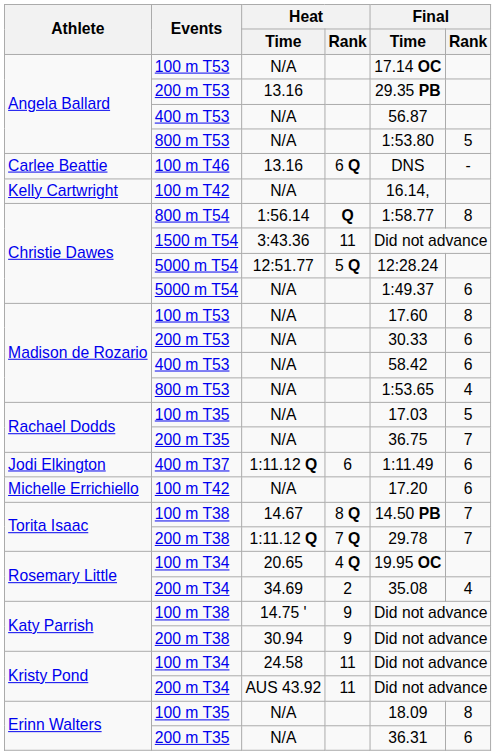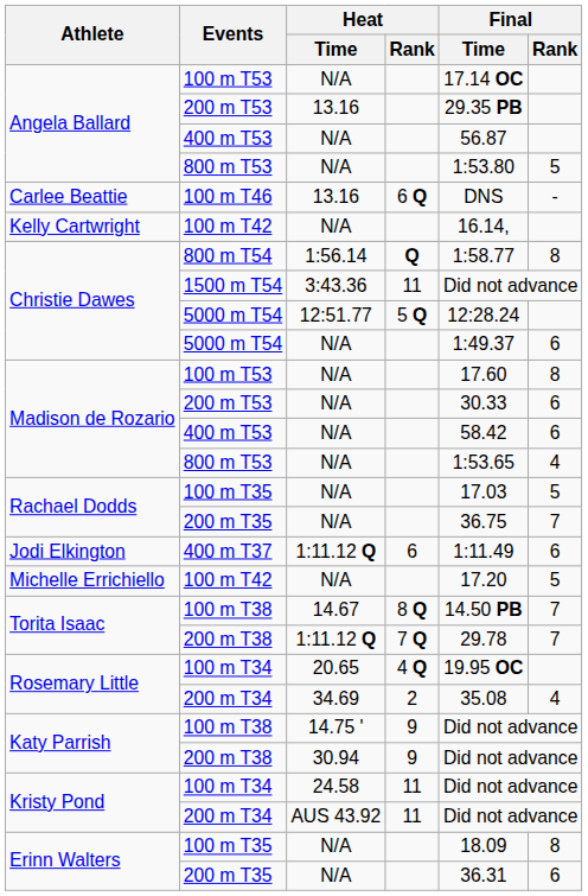 <table class=wikitable>
 <tr>
 <th rowspan="2">Athlete</th>
 <th rowspan="2">Events</th>
 <th colspan="2">Heat</th>
 <th colspan="2">Final</th>
 </tr>
 <tr>
 <th>Time</th>
 <th>Rank</th>
 <th>Time</th>
 <th>Rank</th>
 </tr>
 <tr>
 <td rowspan=4><a href='#'>Angela Ballard</a></td>
 <td><a href='#'>100 m T53</a></td>
 <td align="center">N/A</td>
 <td align="center"></td>
 <td align="center">17.14 <strong>OC</strong></td>
 <td align="center"></td>
 </tr>
 <tr>
 <td><a href='#'>200 m T53</a></td>
 <td align="center">13.16</td>
 <td align="center"></td>
 <td align="center">29.35 <strong>PB</strong></td>
 <td align="center"></td>
 </tr>
 <tr>
 <td><a href='#'>400 m T53</a></td>
 <td align="center">N/A</td>
 <td align="center"></td>
 <td align="center">56.87</td>
 <td align="center"></td>
 </tr>
 <tr>
 <td><a href='#'>800 m T53</a></td>
 <td align="center">N/A</td>
 <td align="center"></td>
 <td align="center">1:53.80</td>
 <td align="center">5</td>
 </tr>
 <tr>
 <td><a href='#'>Carlee Beattie</a></td>
 <td><a href='#'>100 m T46</a></td>
 <td align="center">13.16</td>
 <td align="center">6 <strong>Q</strong></td>
 <td align="center">DNS</td>
 <td align="center">-</td>
 </tr>
 <tr>
 <td><a href='#'>Kelly Cartwright</a></td>
 <td><a href='#'>100 m T42</a></td>
 <td align="center">N/A</td>
 <td align="center"></td>
 <td align="center">16.14,</td>
 <td align="center"></td>
 </tr>
 <tr>
 <td rowspan=4><a href='#'>Christie Dawes</a></td>
 <td><a href='#'>800 m T54</a></td>
 <td align="center">1:56.14</td>
 <td align="center"><strong>Q</strong></td>
 <td align="center">1:58.77</td>
 <td align="center">8</td>
 </tr>
 <tr>
 <td><a href='#'>1500 m T54</a></td>
 <td align="center">3:43.36</td>
 <td align="center">11</td>
 <td align="center" colspan=2>Did not advance</td>
 </tr>
 <tr>
 <td><a href='#'>5000 m T54</a></td>
 <td align="center">12:51.77</td>
 <td align="center">5 <strong>Q</strong></td>
 <td align="center">12:28.24</td>
 <td align="center"></td>
 </tr>
 <tr>
 <td><a href='#'>5000 m T54</a></td>
 <td align="center">N/A</td>
 <td align="center"></td>
 <td align="center">1:49.37</td>
 <td align="center">6</td>
 </tr>
 <tr>
 <td rowspan=4><a href='#'>Madison de Rozario</a></td>
 <td><a href='#'>100 m T53</a></td>
 <td align="center">N/A</td>
 <td align="center"></td>
 <td align="center">17.60</td>
 <td align="center">8</td>
 </tr>
 <tr>
 <td><a href='#'>200 m T53</a></td>
 <td align="center">N/A</td>
 <td align="center"></td>
 <td align="center">30.33</td>
 <td align="center">6</td>
 </tr>
 <tr>
 <td><a href='#'>400 m T53</a></td>
 <td align="center">N/A</td>
 <td align="center"></td>
 <td align="center">58.42</td>
 <td align="center">6</td>
 </tr>
 <tr>
 <td><a href='#'>800 m T53</a></td>
 <td align="center">N/A</td>
 <td align="center"></td>
 <td align="center">1:53.65</td>
 <td align="center">4</td>
 </tr>
 <tr>
 <td rowspan=2><a href='#'>Rachael Dodds</a></td>
 <td><a href='#'>100 m T35</a></td>
 <td align="center">N/A</td>
 <td align="center"></td>
 <td align="center">17.03</td>
 <td align="center">5</td>
 </tr>
 <tr>
 <td><a href='#'>200 m T35</a></td>
 <td align="center">N/A</td>
 <td align="center"></td>
 <td align="center">36.75</td>
 <td align="center">7</td>
 </tr>
 <tr>
 <td><a href='#'>Jodi Elkington</a></td>
 <td><a href='#'>400 m T37</a></td>
 <td align="center">1:11.12 <strong>Q</strong></td>
 <td align="center">6</td>
 <td align="center">1:11.49</td>
 <td align="center">6</td>
 </tr>
 <tr>
 <td><a href='#'>Michelle Errichiello</a></td>
 <td><a href='#'>100 m T42</a></td>
 <td align="center">N/A</td>
 <td align="center"></td>
 <td align="center">17.20</td>
-<td align="center">6</td>
+<td align="center">5</td>
 </tr>
 <tr>
 <td rowspan=2><a href='#'>Torita Isaac</a></td>
 <td><a href='#'>100 m T38</a></td>
 <td align="center">14.67</td>
 <td align="center">8 <strong>Q</strong></td>
 <td align="center">14.50 <strong>PB</strong></td>
 <td align="center">7</td>
 </tr>
 <tr>
 <td><a href='#'>200 m T38</a></td>
 <td align="center">1:11.12 <strong>Q</strong></td>
 <td align="center">7 <strong>Q</strong></td>
 <td align="center">29.78</td>
 <td align="center">7</td>
 </tr>
 <tr>
 <td rowspan=2><a href='#'>Rosemary Little</a></td>
 <td><a href='#'>100 m T34</a></td>
 <td align="center">20.65</td>
 <td align="center">4 <strong>Q</strong></td>
 <td align="center">19.95 <strong>OC</strong></td>
 <td align="center"></td>
 </tr>
 <tr>
 <td><a href='#'>200 m T34</a></td>
 <td align="center">34.69</td>
 <td align="center">2</td>
 <td align="center">35.08</td>
 <td align="center">4</td>
 </tr>
 <tr>
 <td rowspan=2><a href='#'>Katy Parrish</a></td>
 <td><a href='#'>100 m T38</a></td>
 <td align="center">14.75 '</td>
 <td align="center">9</td>
 <td align="center" colspan=2>Did not advance</td>
 </tr>
 <tr>
 <td><a href='#'>200 m T38</a></td>
 <td align="center">30.94</td>
 <td align="center">9</td>
 <td align="center" colspan=2>Did not advance</td>
 </tr>
 <tr>
 <td rowspan=2><a href='#'>Kristy Pond</a></td>
 <td><a href='#'>100 m T34</a></td>
 <td align="center">24.58</td>
 <td align="center">11</td>
 <td align="center" colspan=2>Did not advance</td>
 </tr>
 <tr>
 <td><a href='#'>200 m T34</a></td>
 <td align="center">AUS 43.92</td>
 <td align="center">11</td>
 <td align="center" colspan=2>Did not advance</td>
 </tr>
 <tr>
 <td rowspan=2><a href='#'>Erinn Walters</a></td>
 <td><a href='#'>100 m T35</a></td>
 <td align="center">N/A</td>
 <td align="center"></td>
 <td align="center">18.09</td>
 <td align="center">8</td>
 </tr>
 <tr>
 <td><a href='#'>200 m T35</a></td>
 <td align="center">N/A</td>
 <td align="center"></td>
 <td align="center">36.31</td>
 <td align="center">6</td>
 </tr>
 </table>
